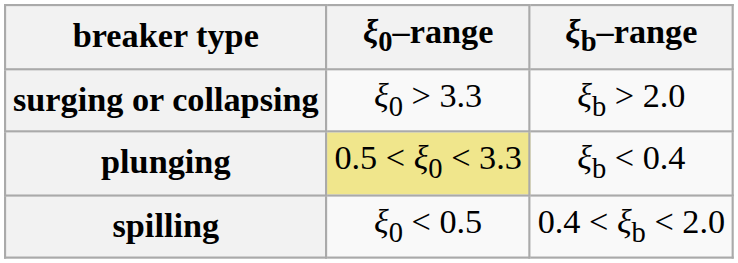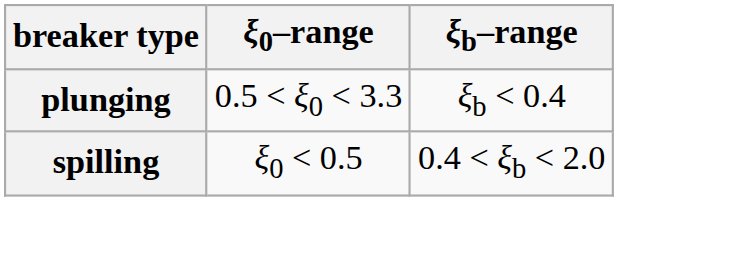 <table class="wikitable"  style="text-align:center;">
 <tr>
 <th>breaker type</th>
 <th><em>ξ</em><sub>0</sub>–range</th>
 <th><em>ξ</em><sub>b</sub>–range</th>
 </tr>
 <tr>
-<th>surging or collapsing</th>
-<td><em>ξ</em><sub>0</sub> > 3.3</td>
-<td><em>ξ</em><sub>b</sub> > 2.0</td>
-</tr>
-<tr>
 <th>plunging</th>
-<td style="background: khaki;">0.5 < <em>ξ</em><sub>0</sub> < 3.3</td>
+<td>0.5 < <em>ξ</em><sub>0</sub> < 3.3</td>
 <td><em>ξ</em><sub>b</sub> < 0.4</td>
 </tr>
 <tr>
 <th>spilling</th>
 <td><em>ξ</em><sub>0</sub> < 0.5</td>
 <td>0.4 < <em>ξ</em><sub>b</sub> < 2.0</td>
 </tr>
 </table>
